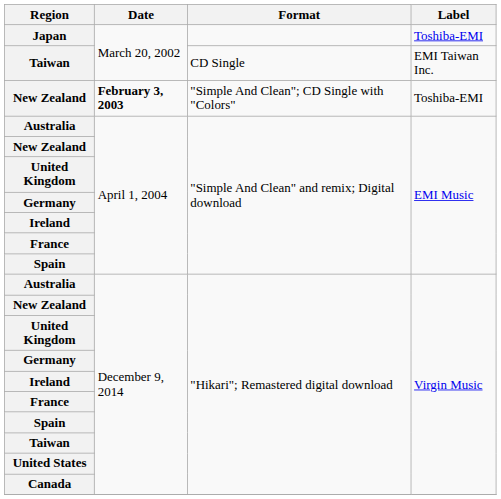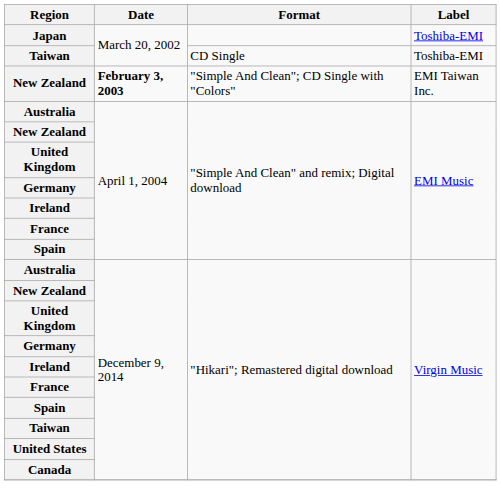 <table class="wikitable plainrowheaders">
 <tr>
 <th scope="col">Region</th>
 <th scope="col">Date</th>
 <th scope="col">Format</th>
 <th scope="col">Label</th>
 </tr>
 <tr>
 <th scope="row">Japan</th>
 <td rowspan="2">March 20, 2002</td>
 <td></td>
 <td><a href='#'>Toshiba-EMI</a></td>
 </tr>
 <tr>
 <th scope="row">Taiwan</th>
 <td>CD Single</td>
-<td>EMI Taiwan Inc.</td>
+<td>Toshiba-EMI</td>
 </tr>
 <tr>
 <th scope="row">New Zealand</th>
 <td><strong>February 3, 2003</strong></td>
 <td>"Simple And Clean"; CD Single with "Colors"</td>
-<td>Toshiba-EMI</td>
+<td>EMI Taiwan Inc.</td>
 </tr>
 <tr>
 <th scope="row">Australia</th>
 <td rowspan="7">April 1, 2004</td>
 <td rowspan="7">"Simple And Clean" and remix; Digital download</td>
 <td rowspan="7"><a href='#'>EMI Music</a></td>
 </tr>
 <tr>
 <th scope="row">New Zealand</th>
 </tr>
 <tr>
 <th scope="row">United Kingdom</th>
 </tr>
 <tr>
 <th scope="row">Germany</th>
 </tr>
 <tr>
 <th scope="row">Ireland</th>
 </tr>
 <tr>
 <th scope="row">France</th>
 </tr>
 <tr>
 <th scope="row">Spain</th>
 </tr>
 <tr>
 <th scope="row">Australia</th>
 <td rowspan="10">December 9, 2014</td>
 <td rowspan="10">"Hikari"; Remastered digital download</td>
 <td rowspan="10"><a href='#'>Virgin Music</a></td>
 </tr>
 <tr>
 <th scope="row">New Zealand</th>
 </tr>
 <tr>
 <th scope="row">United Kingdom</th>
 </tr>
 <tr>
 <th scope="row">Germany</th>
 </tr>
 <tr>
 <th scope="row">Ireland</th>
 </tr>
 <tr>
 <th scope="row">France</th>
 </tr>
 <tr>
 <th scope="row">Spain</th>
 </tr>
 <tr>
 <th scope="row">Taiwan</th>
 </tr>
 <tr>
 <th scope="row">United States</th>
 </tr>
 <tr>
 <th scope="row">Canada</th>
 </tr>
 <tr>
 </tr>
 </table>
